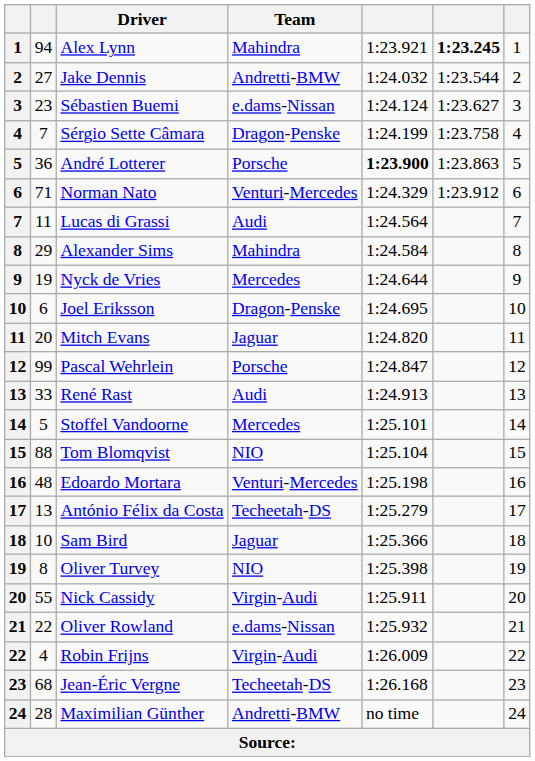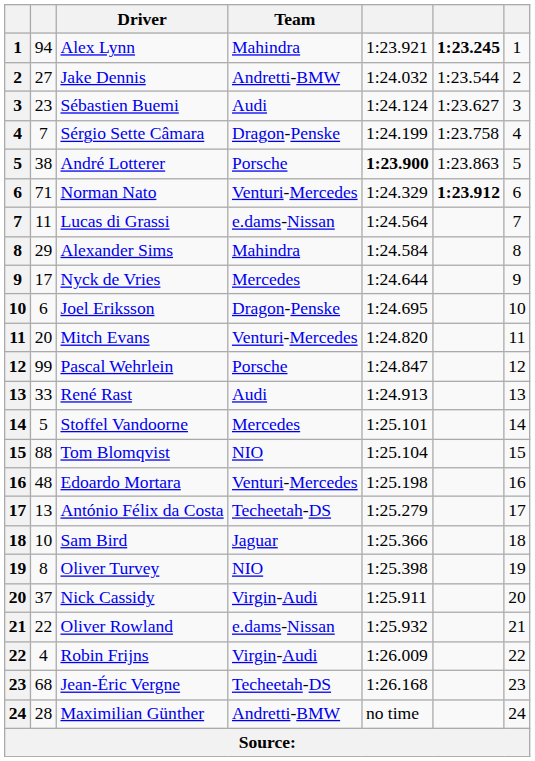 <table class="wikitable sortable" style="font-size: 85%">
 <tr>
 <th scope="col"></th>
 <th scope="col"></th>
 <th scope="col">Driver</th>
 <th scope="col">Team</th>
 <th scope="col"></th>
 <th scope="col"></th>
 <th scope="col"></th>
 </tr>
 <tr>
 <th scope="row">1</th>
 <td align="center">94</td>
 <td data-sort-value="LYN"> <a href='#'>Alex Lynn</a></td>
 <td><a href='#'>Mahindra</a></td>
 <td>1:23.921</td>
 <td><strong>1:23.245</strong></td>
 <td align="center">1</td>
 </tr>
 <tr>
 <th scope="row">2</th>
 <td align="center">27</td>
 <td data-sort-value="DEN"> <a href='#'>Jake Dennis</a></td>
 <td><a href='#'>Andretti</a>-<a href='#'>BMW</a></td>
 <td>1:24.032</td>
 <td>1:23.544</td>
 <td align="center">2</td>
 </tr>
 <tr>
 <th scope="row">3</th>
 <td align="center">23</td>
 <td data-sort-value="BUE"> <a href='#'>Sébastien Buemi</a></td>
-<td><a href='#'>e.dams</a>-<a href='#'>Nissan</a></td>
+<td><a href='#'>Audi</a></td>
 <td>1:24.124</td>
 <td>1:23.627</td>
 <td align="center">3</td>
 </tr>
 <tr>
 <th scope="row">4</th>
 <td align="center">7</td>
 <td data-sort-value="SET"> <a href='#'>Sérgio Sette Câmara</a></td>
 <td><a href='#'>Dragon</a>-<a href='#'>Penske</a></td>
 <td>1:24.199</td>
 <td>1:23.758</td>
 <td align="center">4</td>
 </tr>
 <tr>
 <th scope="row">5</th>
-<td align="center">36</td>
+<td align="center">38</td>
 <td data-sort-value="LOT"> <a href='#'>André Lotterer</a></td>
 <td><a href='#'>Porsche</a></td>
 <td><strong>1:23.900</strong></td>
 <td>1:23.863</td>
 <td align="center">5</td>
 </tr>
 <tr>
 <th scope="row">6</th>
 <td align="center">71</td>
 <td data-sort-value="NAT"> <a href='#'>Norman Nato</a></td>
 <td><a href='#'>Venturi</a>-<a href='#'>Mercedes</a></td>
 <td>1:24.329</td>
-<td>1:23.912</td>
+<td><strong>1:23.912</strong></td>
 <td align="center">6</td>
 </tr>
 <tr>
 <th scope="row">7</th>
 <td align="center">11</td>
 <td data-sort-value="DIG"> <a href='#'>Lucas di Grassi</a></td>
-<td><a href='#'>Audi</a></td>
+<td><a href='#'>e.dams</a>-<a href='#'>Nissan</a></td>
 <td>1:24.564</td>
 <td></td>
 <td align="center">7</td>
 </tr>
 <tr>
 <th scope="row">8</th>
 <td align="center">29</td>
 <td data-sort-value="SIM"> <a href='#'>Alexander Sims</a></td>
 <td><a href='#'>Mahindra</a></td>
 <td>1:24.584</td>
 <td></td>
 <td align="center">8</td>
 </tr>
 <tr>
 <th scope="row">9</th>
-<td align="center">19</td>
+<td align="center">17</td>
 <td data-sort-value="DEV"> <a href='#'>Nyck de Vries</a></td>
 <td><a href='#'>Mercedes</a></td>
 <td>1:24.644</td>
 <td></td>
 <td align="center">9</td>
 </tr>
 <tr>
 <th scope="row">10</th>
 <td align="center">6</td>
 <td data-sort-value="ERI"> <a href='#'>Joel Eriksson</a></td>
 <td><a href='#'>Dragon</a>-<a href='#'>Penske</a></td>
 <td>1:24.695</td>
 <td></td>
 <td align="center">10</td>
 </tr>
 <tr>
 <th scope="row">11</th>
 <td align="center">20</td>
 <td data-sort-value="EVA"> <a href='#'>Mitch Evans</a></td>
-<td><a href='#'>Jaguar</a></td>
+<td><a href='#'>Venturi</a>-<a href='#'>Mercedes</a></td>
 <td>1:24.820</td>
 <td></td>
 <td align="center">11</td>
 </tr>
 <tr>
 <th scope="row">12</th>
 <td align="center">99</td>
 <td data-sort-value="WEH"> <a href='#'>Pascal Wehrlein</a></td>
 <td><a href='#'>Porsche</a></td>
 <td>1:24.847</td>
 <td></td>
 <td align="center">12</td>
 </tr>
 <tr>
 <th scope="row">13</th>
 <td align="center">33</td>
 <td data-sort-value="RAS"> <a href='#'>René Rast</a></td>
 <td><a href='#'>Audi</a></td>
 <td>1:24.913</td>
 <td></td>
 <td align="center">13</td>
 </tr>
 <tr>
 <th scope="row">14</th>
 <td align="center">5</td>
 <td data-sort-value="VAN"> <a href='#'>Stoffel Vandoorne</a></td>
 <td><a href='#'>Mercedes</a></td>
 <td>1:25.101</td>
 <td></td>
 <td align="center">14</td>
 </tr>
 <tr>
 <th scope="row">15</th>
 <td align="center">88</td>
 <td data-sort-value="BLO"> <a href='#'>Tom Blomqvist</a></td>
 <td><a href='#'>NIO</a></td>
 <td>1:25.104</td>
 <td></td>
 <td align="center">15</td>
 </tr>
 <tr>
 <th scope="row">16</th>
 <td align="center">48</td>
 <td data-sort-value="MOR"> <a href='#'>Edoardo Mortara</a></td>
 <td><a href='#'>Venturi</a>-<a href='#'>Mercedes</a></td>
 <td>1:25.198</td>
 <td></td>
 <td align="center">16</td>
 </tr>
 <tr>
 <th scope="row">17</th>
 <td align="center">13</td>
 <td data-sort-value="DAC"> <a href='#'>António Félix da Costa</a></td>
 <td><a href='#'>Techeetah</a>-<a href='#'>DS</a></td>
 <td>1:25.279</td>
 <td></td>
 <td align="center">17</td>
 </tr>
 <tr>
 <th scope="row">18</th>
 <td align="center">10</td>
 <td data-sort-value="BIR"> <a href='#'>Sam Bird</a></td>
 <td><a href='#'>Jaguar</a></td>
 <td>1:25.366</td>
 <td></td>
 <td align="center">18</td>
 </tr>
 <tr>
 <th scope="row">19</th>
 <td align="center">8</td>
 <td data-sort-value="TUR"> <a href='#'>Oliver Turvey</a></td>
 <td><a href='#'>NIO</a></td>
 <td>1:25.398</td>
 <td></td>
 <td align="center">19</td>
 </tr>
 <tr>
 <th scope="row">20</th>
-<td align="center">55</td>
+<td align="center">37</td>
 <td data-sort-value="CAS"> <a href='#'>Nick Cassidy</a></td>
 <td><a href='#'>Virgin</a>-<a href='#'>Audi</a></td>
 <td>1:25.911</td>
 <td></td>
 <td align="center">20</td>
 </tr>
 <tr>
 <th scope="row">21</th>
 <td align="center">22</td>
 <td data-sort-value="ROW"> <a href='#'>Oliver Rowland</a></td>
 <td><a href='#'>e.dams</a>-<a href='#'>Nissan</a></td>
 <td>1:25.932</td>
 <td></td>
 <td align="center">21</td>
 </tr>
 <tr>
 <th scope="row">22</th>
 <td align="center">4</td>
 <td data-sort-value="FRI"> <a href='#'>Robin Frijns</a></td>
 <td><a href='#'>Virgin</a>-<a href='#'>Audi</a></td>
 <td>1:26.009</td>
 <td></td>
 <td align="center">22</td>
 </tr>
 <tr>
 <th scope="row">23</th>
 <td align="center">68</td>
 <td data-sort-value="JEV"> <a href='#'>Jean-Éric Vergne</a></td>
 <td><a href='#'>Techeetah</a>-<a href='#'>DS</a></td>
 <td>1:26.168</td>
 <td></td>
 <td align="center">23</td>
 </tr>
 <tr>
 <th scope="row">24</th>
 <td align="center">28</td>
 <td data-sort-value="GUE"> <a href='#'>Maximilian Günther</a></td>
 <td><a href='#'>Andretti</a>-<a href='#'>BMW</a></td>
 <td>no time</td>
 <td></td>
 <td align="center">24</td>
 </tr>
 <tr>
 <th colspan="7">Source:</th>
 </tr>
 </table>
